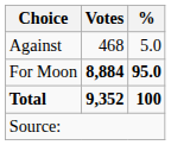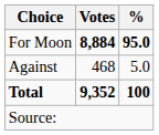 <table class=wikitable style=text-align:right>
 <tr>
 <th>Choice</th>
 <th>Votes</th>
 <th>%</th>
 </tr>
 <tr>
+<td align=left>For Moon</td>
+<td><strong>8,884</strong></td>
+<td><strong>95.0</strong></td>
+</tr>
+<tr>
 <td align=left>Against</td>
 <td>468</td>
 <td>5.0</td>
-</tr>
-<tr>
-<td align=left>For Moon</td>
-<td><strong>8,884</strong></td>
-<td><strong>95.0</strong></td>
 </tr>
 <tr>
 <td align=left><strong>Total</strong></td>
 <td><strong>9,352</strong></td>
 <td><strong>100</strong></td>
 </tr>
 <tr>
 <td align=left colspan=3>Source: </td>
 </tr>
 </table>
